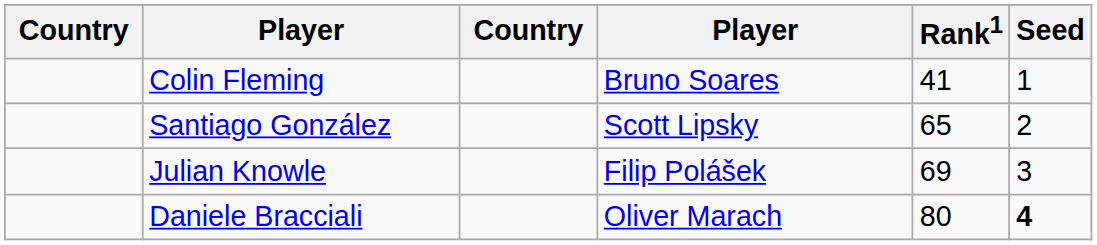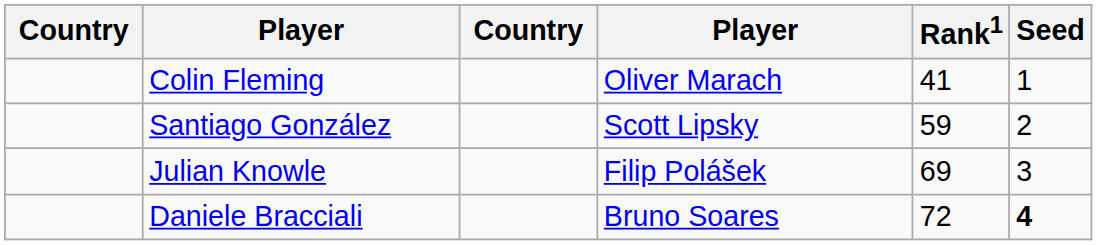 <table class="sortable wikitable">
 <tr>
 <th width="70">Country</th>
 <th width="175">Player</th>
 <th width="70">Country</th>
 <th width="175">Player</th>
 <th>Rank<sup>1</sup></th>
 <th>Seed</th>
 </tr>
 <tr>
 <td></td>
 <td><a href='#'>Colin Fleming</a></td>
 <td></td>
-<td><a href='#'>Bruno Soares</a></td>
+<td><a href='#'>Oliver Marach</a></td>
 <td>41</td>
 <td>1</td>
 </tr>
 <tr>
 <td></td>
 <td><a href='#'>Santiago González</a></td>
 <td></td>
 <td><a href='#'>Scott Lipsky</a></td>
-<td>65</td>
+<td>59</td>
 <td>2</td>
 </tr>
 <tr>
 <td></td>
 <td><a href='#'>Julian Knowle</a></td>
 <td></td>
 <td><a href='#'>Filip Polášek</a></td>
 <td>69</td>
 <td>3</td>
 </tr>
 <tr>
 <td></td>
 <td><a href='#'>Daniele Bracciali</a></td>
 <td></td>
-<td><a href='#'>Oliver Marach</a></td>
-<td>80</td>
+<td><a href='#'>Bruno Soares</a></td>
+<td>72</td>
 <td><strong>4</strong></td>
 </tr>
 </table>
